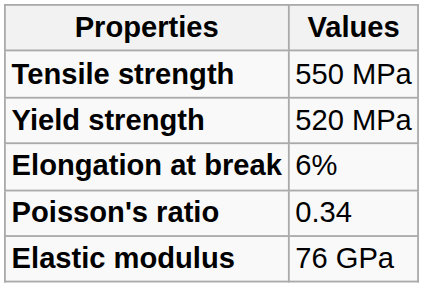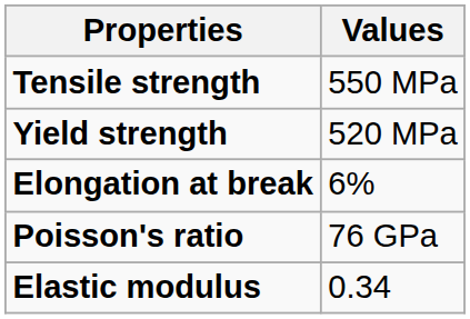 <table class="wikitable">
 <tr>
 <th>Properties</th>
 <th>Values</th>
 </tr>
 <tr>
 <td><strong>Tensile strength</strong></td>
 <td>550 MPa</td>
 </tr>
 <tr>
 <td><strong>Yield strength</strong></td>
 <td>520 MPa</td>
 </tr>
 <tr>
 <td><strong>Elongation at break</strong></td>
 <td>6%</td>
 </tr>
 <tr>
 <td><strong>Poisson's ratio</strong></td>
-<td>0.34</td>
+<td>76 GPa</td>
 </tr>
 <tr>
 <td><strong>Elastic modulus</strong></td>
-<td>76 GPa</td>
+<td>0.34</td>
 </tr>
 </table>
